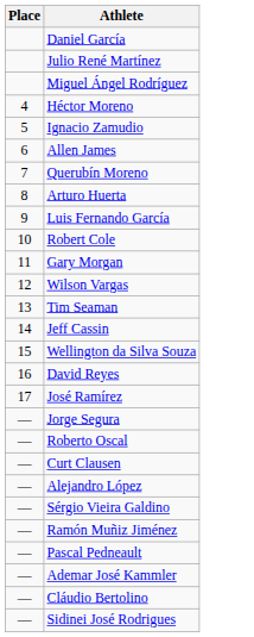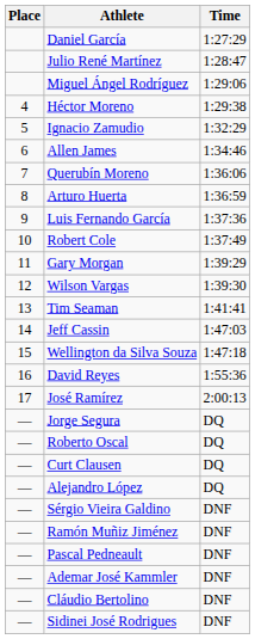 <table class=wikitable>
 <tr>
 <th>Place</th>
 <th>Athlete</th>
+<th>Time</th>
 </tr>
 <tr>
 <td align=center></td>
 <td><a href='#'>Daniel García</a> </td>
+<td>1:27:29</td>
 </tr>
 <tr>
 <td align=center></td>
 <td><a href='#'>Julio René Martínez</a> </td>
+<td>1:28:47</td>
 </tr>
 <tr>
 <td align=center></td>
 <td><a href='#'>Miguel Ángel Rodríguez</a> </td>
+<td>1:29:06</td>
 </tr>
 <tr>
 <td align=center>4</td>
 <td><a href='#'>Héctor Moreno</a> </td>
+<td>1:29:38</td>
 </tr>
 <tr>
 <td align=center>5</td>
 <td><a href='#'>Ignacio Zamudio</a> </td>
+<td>1:32:29</td>
 </tr>
 <tr>
 <td align=center>6</td>
 <td><a href='#'>Allen James</a> </td>
+<td>1:34:46</td>
 </tr>
 <tr>
 <td align=center>7</td>
 <td><a href='#'>Querubín Moreno</a> </td>
+<td>1:36:06</td>
 </tr>
 <tr>
 <td align=center>8</td>
 <td><a href='#'>Arturo Huerta</a> </td>
+<td>1:36:59</td>
 </tr>
 <tr>
 <td align=center>9</td>
 <td><a href='#'>Luis Fernando García</a> </td>
+<td>1:37:36</td>
 </tr>
 <tr>
 <td align=center>10</td>
 <td><a href='#'>Robert Cole</a> </td>
+<td>1:37:49</td>
 </tr>
 <tr>
 <td align=center>11</td>
 <td><a href='#'>Gary Morgan</a> </td>
+<td>1:39:29</td>
 </tr>
 <tr>
 <td align=center>12</td>
 <td><a href='#'>Wilson Vargas</a> </td>
+<td>1:39:30</td>
 </tr>
 <tr>
 <td align=center>13</td>
 <td><a href='#'>Tim Seaman</a> </td>
+<td>1:41:41</td>
 </tr>
 <tr>
 <td align=center>14</td>
 <td><a href='#'>Jeff Cassin</a> </td>
+<td>1:47:03</td>
 </tr>
 <tr>
 <td align=center>15</td>
 <td><a href='#'>Wellington da Silva Souza</a> </td>
+<td>1:47:18</td>
 </tr>
 <tr>
 <td align=center>16</td>
 <td><a href='#'>David Reyes</a> </td>
+<td>1:55:36</td>
 </tr>
 <tr>
 <td align=center>17</td>
 <td><a href='#'>José Ramírez</a> </td>
+<td>2:00:13</td>
 </tr>
 <tr>
 <td align=center>—</td>
 <td><a href='#'>Jorge Segura</a> </td>
+<td>DQ</td>
 </tr>
 <tr>
 <td align=center>—</td>
 <td><a href='#'>Roberto Oscal</a> </td>
+<td>DQ</td>
 </tr>
 <tr>
 <td align=center>—</td>
 <td><a href='#'>Curt Clausen</a> </td>
+<td>DQ</td>
 </tr>
 <tr>
 <td align=center>—</td>
 <td><a href='#'>Alejandro López</a> </td>
+<td>DQ</td>
 </tr>
 <tr>
 <td align=center>—</td>
 <td><a href='#'>Sérgio Vieira Galdino</a> </td>
+<td>DNF</td>
 </tr>
 <tr>
 <td align=center>—</td>
 <td><a href='#'>Ramón Muñiz Jiménez</a> </td>
+<td>DNF</td>
 </tr>
 <tr>
 <td align=center>—</td>
 <td><a href='#'>Pascal Pedneault</a> </td>
+<td>DNF</td>
 </tr>
 <tr>
 <td align=center>—</td>
 <td><a href='#'>Ademar José Kammler</a> </td>
+<td>DNF</td>
 </tr>
 <tr>
 <td align=center>—</td>
 <td><a href='#'>Cláudio Bertolino</a> </td>
+<td>DNF</td>
 </tr>
 <tr>
 <td align=center>—</td>
 <td><a href='#'>Sidinei José Rodrigues</a> </td>
+<td>DNF</td>
 </tr>
 </table>
